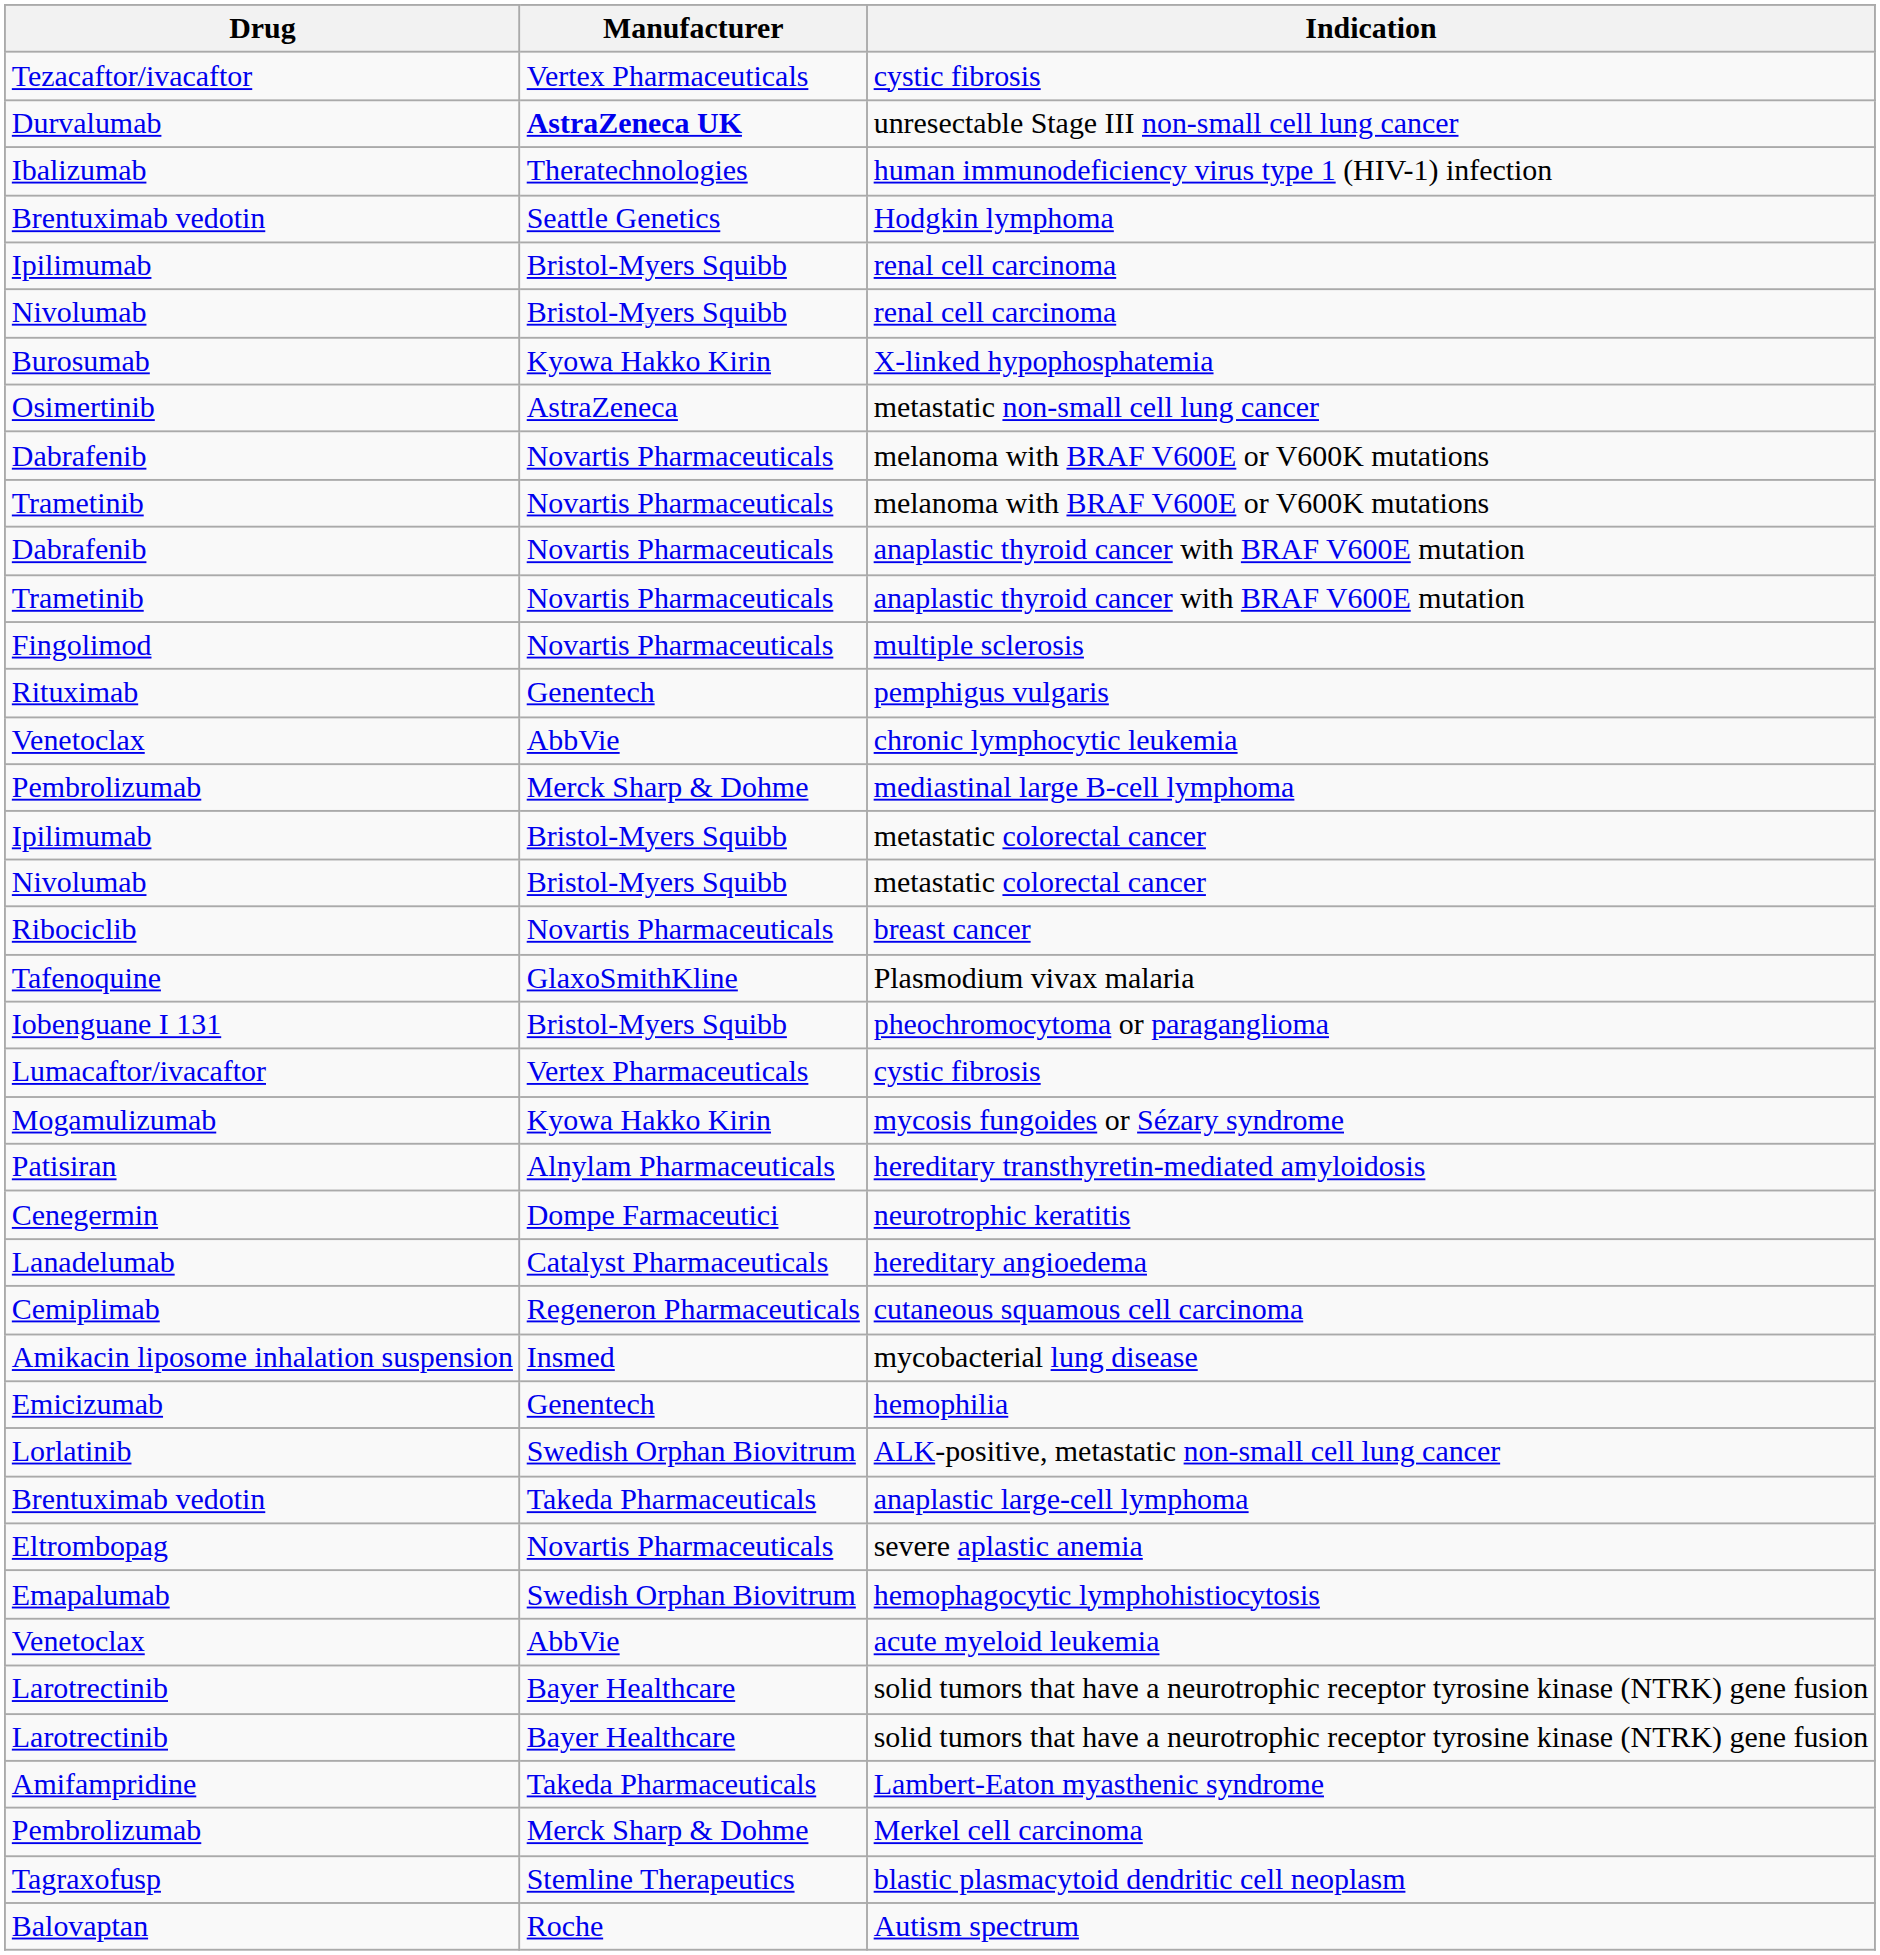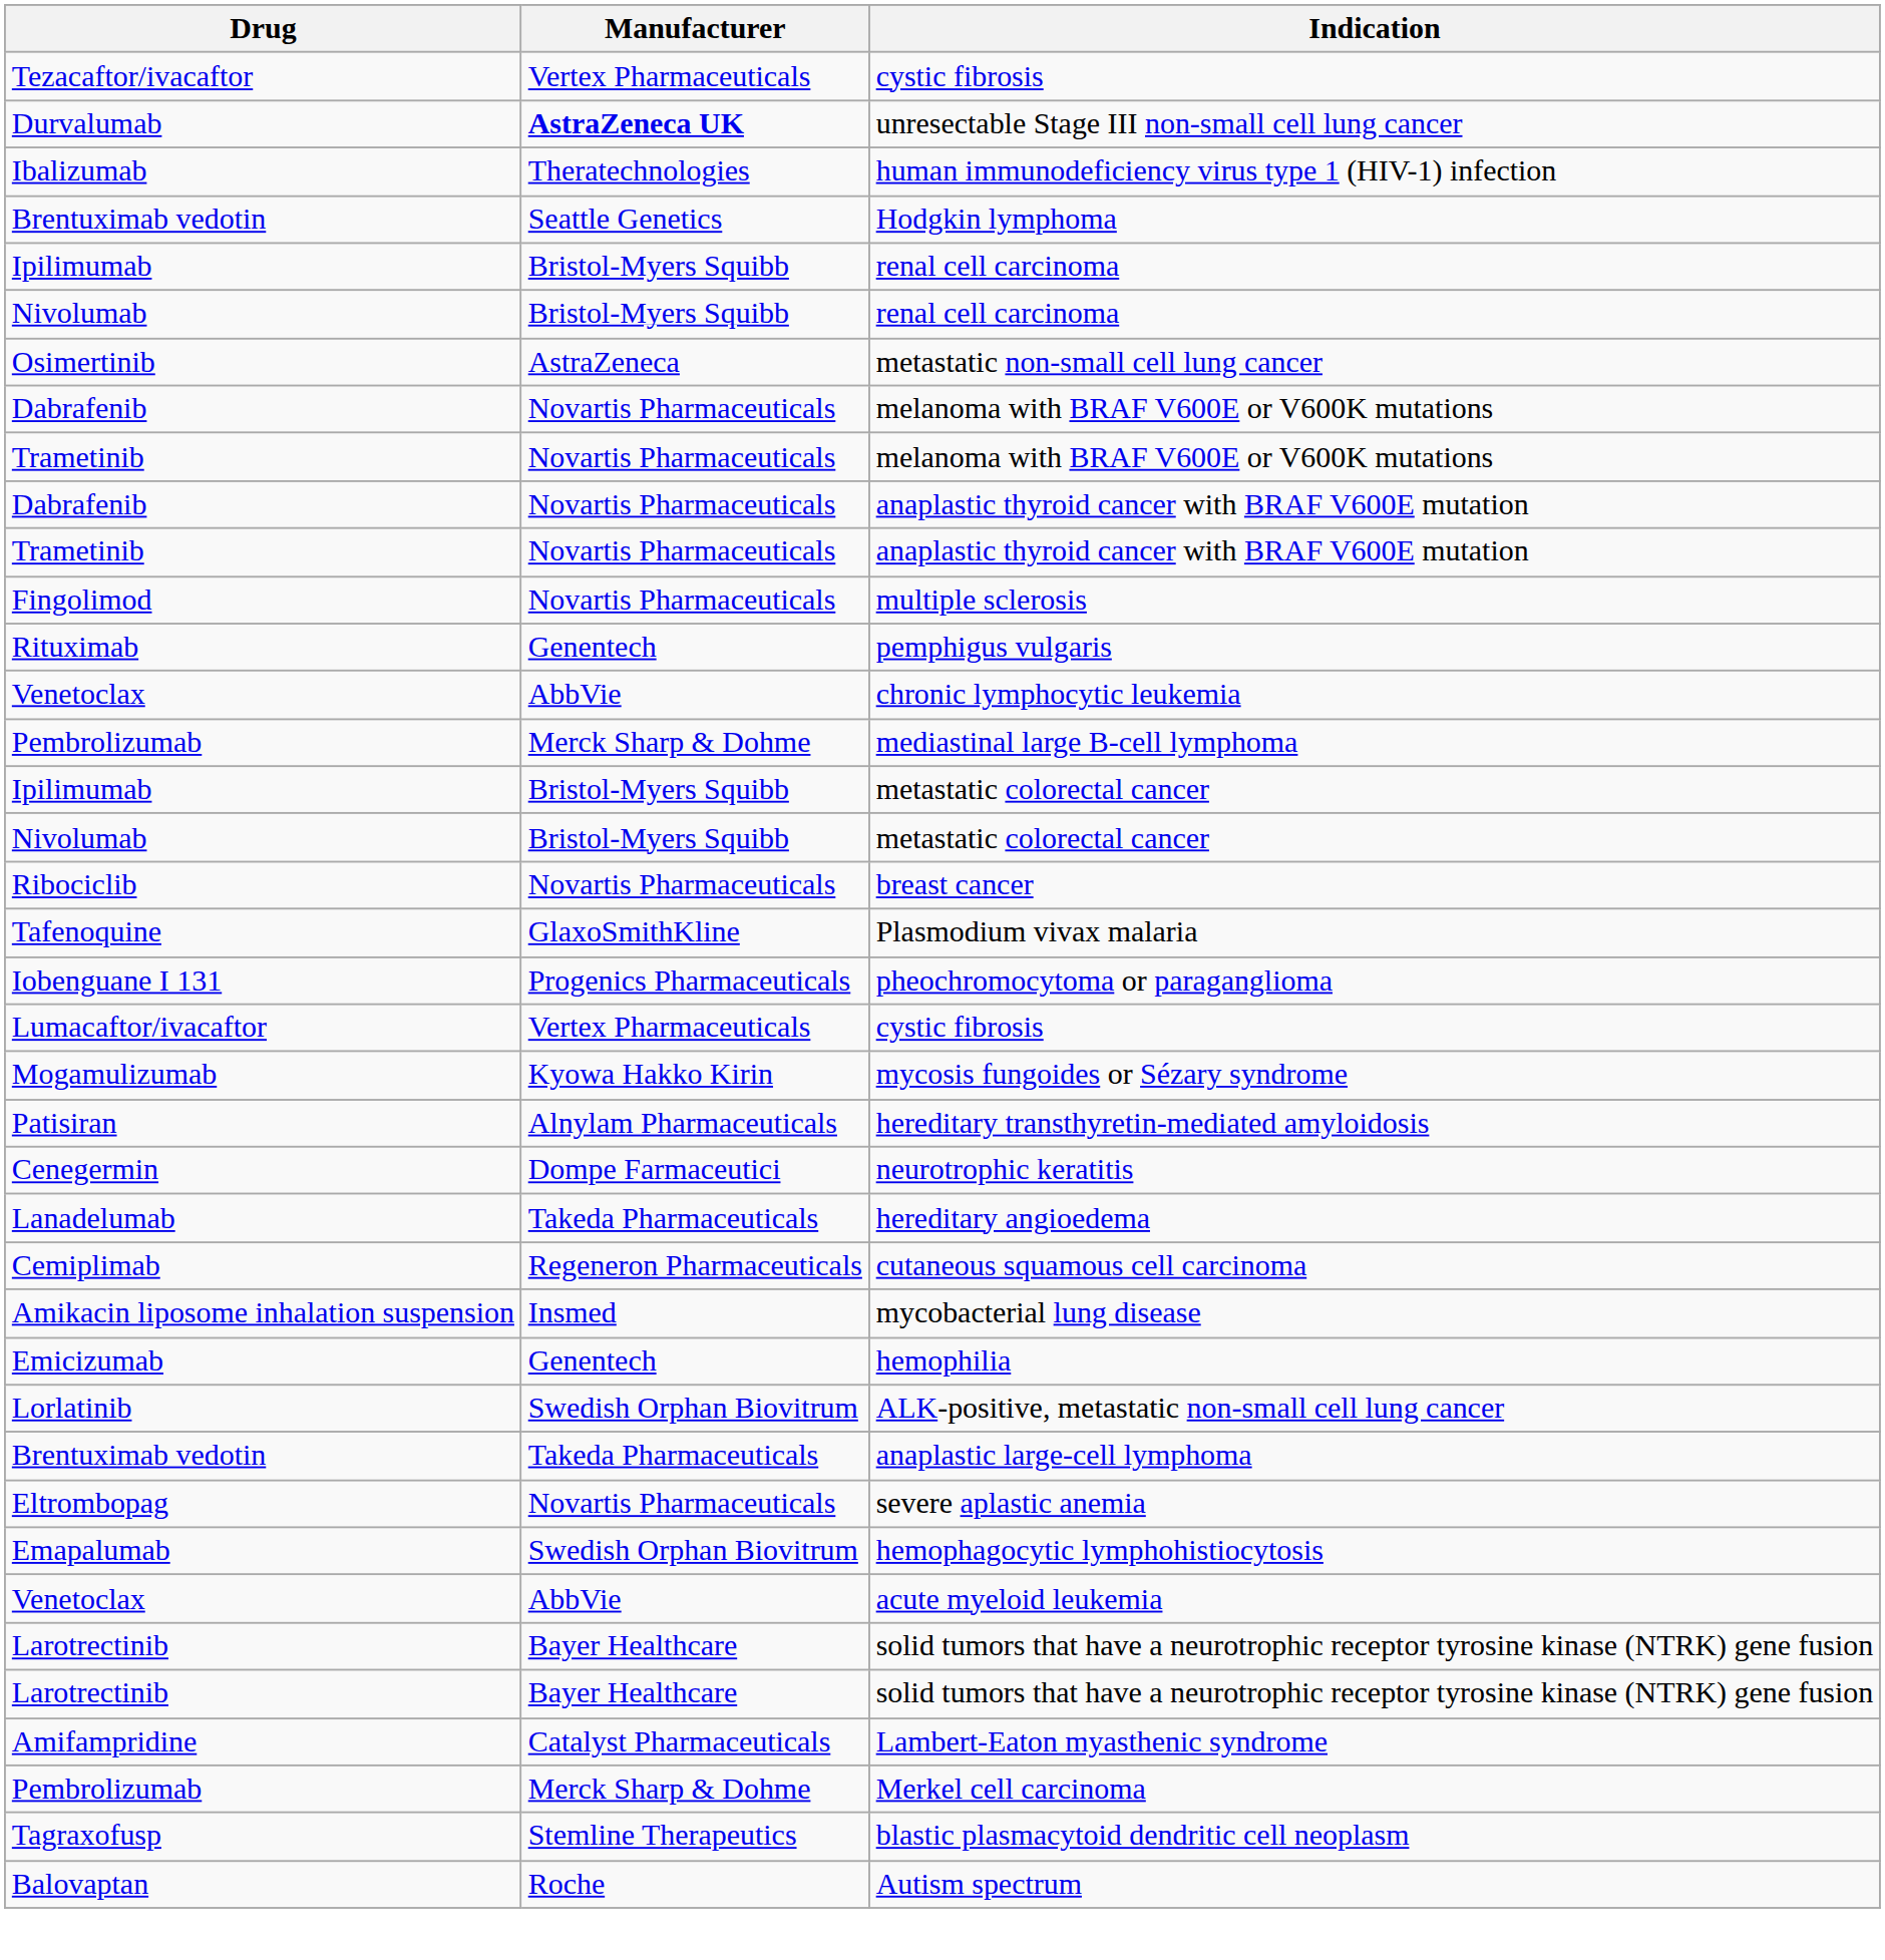 <table class="sortable wikitable">
 <tr>
 <th>Drug</th>
 <th>Manufacturer</th>
 <th>Indication</th>
 </tr>
 <tr>
 <td><a href='#'>Tezacaftor/ivacaftor</a></td>
 <td><a href='#'>Vertex Pharmaceuticals</a></td>
 <td><a href='#'>cystic fibrosis</a></td>
 </tr>
 <tr>
 <td><a href='#'>Durvalumab</a></td>
 <td><strong><a href='#'>AstraZeneca UK</a></strong></td>
 <td>unresectable Stage III <a href='#'>non-small cell lung cancer</a></td>
 </tr>
 <tr>
 <td><a href='#'>Ibalizumab</a></td>
 <td><a href='#'>Theratechnologies</a></td>
 <td><a href='#'>human immunodeficiency virus type 1</a> (HIV-1) infection</td>
 </tr>
 <tr>
 <td><a href='#'>Brentuximab vedotin</a></td>
 <td><a href='#'>Seattle Genetics</a></td>
 <td><a href='#'>Hodgkin lymphoma</a></td>
 </tr>
 <tr>
 <td><a href='#'>Ipilimumab</a></td>
 <td><a href='#'>Bristol-Myers Squibb</a></td>
 <td><a href='#'>renal cell carcinoma</a></td>
 </tr>
 <tr>
 <td><a href='#'>Nivolumab</a></td>
 <td><a href='#'>Bristol-Myers Squibb</a></td>
 <td><a href='#'>renal cell carcinoma</a></td>
-</tr>
-<tr>
-<td><a href='#'>Burosumab</a></td>
-<td><a href='#'>Kyowa Hakko Kirin</a></td>
-<td><a href='#'>X-linked hypophosphatemia</a></td>
 </tr>
 <tr>
 <td><a href='#'>Osimertinib</a></td>
 <td><a href='#'>AstraZeneca</a></td>
 <td>metastatic <a href='#'>non-small cell lung cancer</a></td>
 </tr>
 <tr>
 <td><a href='#'>Dabrafenib</a></td>
 <td><a href='#'>Novartis Pharmaceuticals</a></td>
 <td>melanoma with <a href='#'>BRAF V600E</a> or V600K mutations</td>
 </tr>
 <tr>
 <td><a href='#'>Trametinib</a></td>
 <td><a href='#'>Novartis Pharmaceuticals</a></td>
 <td>melanoma with <a href='#'>BRAF V600E</a> or V600K mutations</td>
 </tr>
 <tr>
 <td><a href='#'>Dabrafenib</a></td>
 <td><a href='#'>Novartis Pharmaceuticals</a></td>
 <td><a href='#'>anaplastic thyroid cancer</a> with <a href='#'>BRAF V600E</a> mutation</td>
 </tr>
 <tr>
 <td><a href='#'>Trametinib</a></td>
 <td><a href='#'>Novartis Pharmaceuticals</a></td>
 <td><a href='#'>anaplastic thyroid cancer</a> with <a href='#'>BRAF V600E</a> mutation</td>
 </tr>
 <tr>
 <td><a href='#'>Fingolimod</a></td>
 <td><a href='#'>Novartis Pharmaceuticals</a></td>
 <td><a href='#'>multiple sclerosis</a></td>
 </tr>
 <tr>
 <td><a href='#'>Rituximab</a></td>
 <td><a href='#'>Genentech</a></td>
 <td><a href='#'>pemphigus vulgaris</a></td>
 </tr>
 <tr>
 <td><a href='#'>Venetoclax</a></td>
 <td><a href='#'>AbbVie</a></td>
 <td><a href='#'>chronic lymphocytic leukemia</a></td>
 </tr>
 <tr>
 <td><a href='#'>Pembrolizumab</a></td>
 <td><a href='#'>Merck Sharp & Dohme</a></td>
 <td><a href='#'>mediastinal large B-cell lymphoma</a></td>
 </tr>
 <tr>
 <td><a href='#'>Ipilimumab</a></td>
 <td><a href='#'>Bristol-Myers Squibb</a></td>
 <td>metastatic <a href='#'>colorectal cancer</a></td>
 </tr>
 <tr>
 <td><a href='#'>Nivolumab</a></td>
 <td><a href='#'>Bristol-Myers Squibb</a></td>
 <td>metastatic <a href='#'>colorectal cancer</a></td>
 </tr>
 <tr>
 <td><a href='#'>Ribociclib</a></td>
 <td><a href='#'>Novartis Pharmaceuticals</a></td>
 <td><a href='#'>breast cancer</a></td>
 </tr>
 <tr>
 <td><a href='#'>Tafenoquine</a></td>
 <td><a href='#'>GlaxoSmithKline</a></td>
 <td>Plasmodium vivax malaria</td>
 </tr>
 <tr>
 <td><a href='#'>Iobenguane I 131</a></td>
-<td><a href='#'>Bristol-Myers Squibb</a></td>
+<td><a href='#'>Progenics Pharmaceuticals</a></td>
 <td><a href='#'>pheochromocytoma</a> or <a href='#'>paraganglioma</a></td>
 </tr>
 <tr>
 <td><a href='#'>Lumacaftor/ivacaftor</a></td>
 <td><a href='#'>Vertex Pharmaceuticals</a></td>
 <td><a href='#'>cystic fibrosis</a></td>
 </tr>
 <tr>
 <td><a href='#'>Mogamulizumab</a></td>
 <td><a href='#'>Kyowa Hakko Kirin</a></td>
 <td><a href='#'>mycosis fungoides</a> or <a href='#'>Sézary syndrome</a></td>
 </tr>
 <tr>
 <td><a href='#'>Patisiran</a></td>
 <td><a href='#'>Alnylam Pharmaceuticals</a></td>
 <td><a href='#'>hereditary transthyretin-mediated amyloidosis</a></td>
 </tr>
 <tr>
 <td><a href='#'>Cenegermin</a></td>
 <td><a href='#'>Dompe Farmaceutici</a></td>
 <td><a href='#'>neurotrophic keratitis</a></td>
 </tr>
 <tr>
 <td><a href='#'>Lanadelumab</a></td>
-<td><a href='#'>Catalyst Pharmaceuticals</a></td>
+<td><a href='#'>Takeda Pharmaceuticals</a></td>
 <td><a href='#'>hereditary angioedema</a></td>
 </tr>
 <tr>
 <td><a href='#'>Cemiplimab</a></td>
 <td><a href='#'>Regeneron Pharmaceuticals</a></td>
 <td><a href='#'>cutaneous squamous cell carcinoma</a></td>
 </tr>
 <tr>
 <td><a href='#'>Amikacin liposome inhalation suspension</a></td>
 <td><a href='#'>Insmed</a></td>
 <td>mycobacterial <a href='#'>lung disease</a></td>
 </tr>
 <tr>
 <td><a href='#'>Emicizumab</a></td>
 <td><a href='#'>Genentech</a></td>
 <td><a href='#'>hemophilia</a></td>
 </tr>
 <tr>
 <td><a href='#'>Lorlatinib</a></td>
 <td><a href='#'>Swedish Orphan Biovitrum</a></td>
 <td><a href='#'>ALK</a>-positive, metastatic <a href='#'>non-small cell lung cancer</a></td>
 </tr>
 <tr>
 <td><a href='#'>Brentuximab vedotin</a></td>
 <td><a href='#'>Takeda Pharmaceuticals</a></td>
 <td><a href='#'>anaplastic large-cell lymphoma</a></td>
 </tr>
 <tr>
 <td><a href='#'>Eltrombopag</a></td>
 <td><a href='#'>Novartis Pharmaceuticals</a></td>
 <td>severe <a href='#'>aplastic anemia</a></td>
 </tr>
 <tr>
 <td><a href='#'>Emapalumab</a></td>
 <td><a href='#'>Swedish Orphan Biovitrum</a></td>
 <td><a href='#'>hemophagocytic lymphohistiocytosis</a></td>
 </tr>
 <tr>
 <td><a href='#'>Venetoclax</a></td>
 <td><a href='#'>AbbVie</a></td>
 <td><a href='#'>acute myeloid leukemia</a></td>
 </tr>
 <tr>
 <td><a href='#'>Larotrectinib</a></td>
 <td><a href='#'>Bayer Healthcare</a></td>
 <td>solid tumors that have a neurotrophic receptor tyrosine kinase (NTRK) gene fusion</td>
 </tr>
 <tr>
 <td><a href='#'>Larotrectinib</a></td>
 <td><a href='#'>Bayer Healthcare</a></td>
 <td>solid tumors that have a neurotrophic receptor tyrosine kinase (NTRK) gene fusion</td>
 </tr>
 <tr>
 <td><a href='#'>Amifampridine</a></td>
-<td><a href='#'>Takeda Pharmaceuticals</a></td>
+<td><a href='#'>Catalyst Pharmaceuticals</a></td>
 <td><a href='#'>Lambert-Eaton myasthenic syndrome</a></td>
 </tr>
 <tr>
 <td><a href='#'>Pembrolizumab</a></td>
 <td><a href='#'>Merck Sharp & Dohme</a></td>
 <td><a href='#'>Merkel cell carcinoma</a></td>
 </tr>
 <tr>
 <td><a href='#'>Tagraxofusp</a></td>
 <td><a href='#'>Stemline Therapeutics</a></td>
 <td><a href='#'>blastic plasmacytoid dendritic cell neoplasm</a></td>
 </tr>
 <tr>
 <td><a href='#'>Balovaptan</a></td>
 <td><a href='#'>Roche</a></td>
 <td><a href='#'>Autism spectrum</a></td>
 </tr>
 </table>
